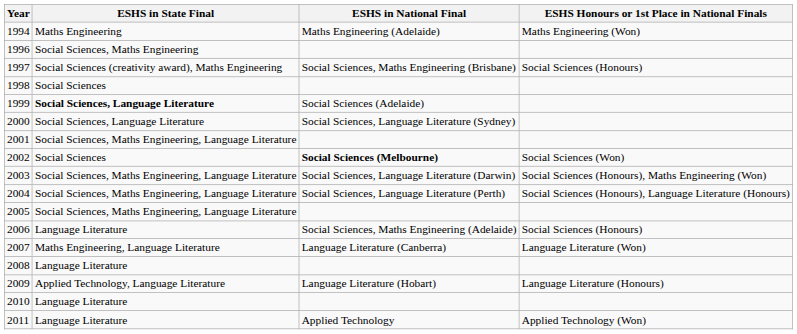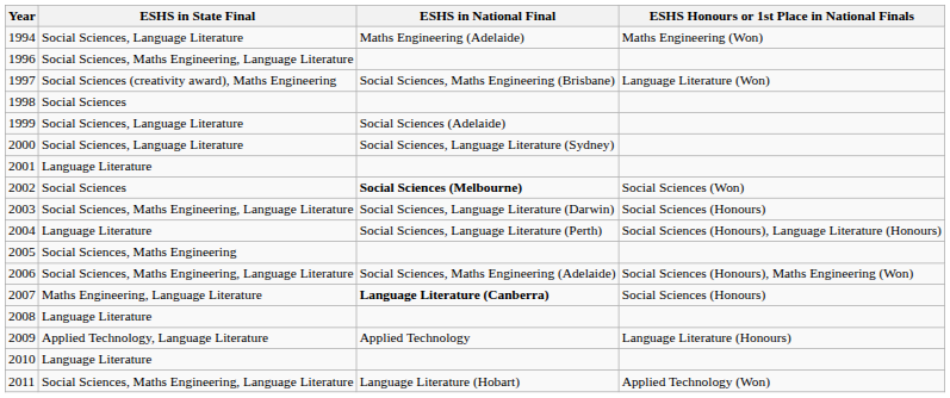 <table class="wikitable">
 <tr>
 <th>Year</th>
 <th>ESHS in State Final</th>
 <th>ESHS in National Final</th>
 <th>ESHS Honours or 1st Place in National Finals</th>
 </tr>
 <tr>
 <td>1994</td>
-<td>Maths Engineering</td>
+<td>Social Sciences, Language Literature</td>
 <td>Maths Engineering (Adelaide)</td>
 <td>Maths Engineering (Won)</td>
 </tr>
 <tr>
 <td>1996</td>
-<td>Social Sciences, Maths Engineering</td>
+<td>Social Sciences, Maths Engineering, Language Literature</td>
 <td></td>
 <td></td>
 </tr>
 <tr>
 <td>1997</td>
 <td>Social Sciences (creativity award), Maths Engineering</td>
 <td>Social Sciences, Maths Engineering (Brisbane)</td>
-<td>Social Sciences (Honours)</td>
+<td>Language Literature (Won)</td>
 </tr>
 <tr>
 <td>1998</td>
 <td>Social Sciences</td>
 <td></td>
 <td></td>
 </tr>
 <tr>
 <td>1999</td>
-<td><strong>Social Sciences, Language Literature</strong></td>
+<td>Social Sciences, Language Literature</td>
 <td>Social Sciences (Adelaide)</td>
 <td></td>
 </tr>
 <tr>
 <td>2000</td>
 <td>Social Sciences, Language Literature</td>
 <td>Social Sciences, Language Literature (Sydney)</td>
 <td></td>
 </tr>
 <tr>
 <td>2001</td>
-<td>Social Sciences, Maths Engineering, Language Literature</td>
+<td>Language Literature</td>
 <td></td>
 <td></td>
 </tr>
 <tr>
 <td>2002</td>
 <td>Social Sciences</td>
 <td><strong>Social Sciences (Melbourne)</strong></td>
 <td>Social Sciences (Won)</td>
 </tr>
 <tr>
 <td>2003</td>
 <td>Social Sciences, Maths Engineering, Language Literature</td>
 <td>Social Sciences, Language Literature (Darwin)</td>
-<td>Social Sciences (Honours), Maths Engineering (Won)</td>
+<td>Social Sciences (Honours)</td>
 </tr>
 <tr>
 <td>2004</td>
-<td>Social Sciences, Maths Engineering, Language Literature</td>
+<td>Language Literature</td>
 <td>Social Sciences, Language Literature (Perth)</td>
 <td>Social Sciences (Honours), Language Literature (Honours)</td>
 </tr>
 <tr>
 <td>2005</td>
-<td>Social Sciences, Maths Engineering, Language Literature</td>
+<td>Social Sciences, Maths Engineering</td>
 <td></td>
 <td></td>
 </tr>
 <tr>
 <td>2006</td>
-<td>Language Literature</td>
+<td>Social Sciences, Maths Engineering, Language Literature</td>
 <td>Social Sciences, Maths Engineering (Adelaide)</td>
-<td>Social Sciences (Honours)</td>
+<td>Social Sciences (Honours), Maths Engineering (Won)</td>
 </tr>
 <tr>
 <td>2007</td>
 <td>Maths Engineering, Language Literature</td>
-<td>Language Literature (Canberra)</td>
-<td>Language Literature (Won)</td>
+<td><strong>Language Literature (Canberra)</strong></td>
+<td>Social Sciences (Honours)</td>
 </tr>
 <tr>
 <td>2008</td>
 <td>Language Literature</td>
 <td></td>
 <td></td>
 </tr>
 <tr>
 <td>2009</td>
 <td>Applied Technology, Language Literature</td>
-<td>Language Literature (Hobart)</td>
+<td>Applied Technology</td>
 <td>Language Literature (Honours)</td>
 </tr>
 <tr>
 <td>2010</td>
 <td>Language Literature</td>
 <td></td>
 <td></td>
 </tr>
 <tr>
 <td>2011</td>
-<td>Language Literature</td>
-<td>Applied Technology</td>
+<td>Social Sciences, Maths Engineering, Language Literature</td>
+<td>Language Literature (Hobart)</td>
 <td>Applied Technology (Won)</td>
 </tr>
 </table>
